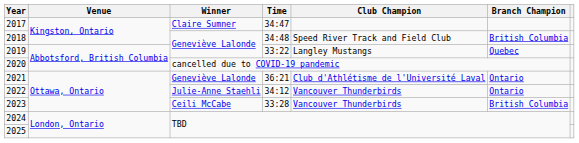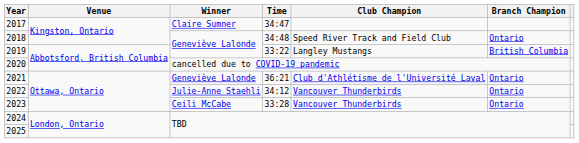 <table class="wikitable">
 <tr>
 <th>Year</th>
 <th>Venue</th>
 <th>Winner</th>
 <th>Time</th>
 <th>Club Champion</th>
 <th>Branch Champion</th>
 <th></th>
 </tr>
 <tr>
 <td>2017</td>
 <td rowspan="2"><a href='#'>Kingston, Ontario</a></td>
 <td><a href='#'>Claire Sumner</a> </td>
 <td>34:47</td>
 <td></td>
 <td></td>
 <td></td>
 </tr>
 <tr>
 <td>2018</td>
 <td rowspan="2"><a href='#'>Geneviève Lalonde</a> </td>
 <td>34:48</td>
 <td>Speed River Track and Field Club </td>
-<td><a href='#'>British Columbia</a> </td>
+<td><a href='#'>Ontario</a> </td>
 <td></td>
 </tr>
 <tr>
 <td>2019</td>
 <td rowspan="2"><a href='#'>Abbotsford, British Columbia</a></td>
 <td>33:22</td>
 <td>Langley Mustangs </td>
-<td><a href='#'>Quebec</a> </td>
+<td><a href='#'>British Columbia</a> </td>
 <td></td>
 </tr>
 <tr>
 <td>2020</td>
 <td colspan="4">cancelled due to <a href='#'>COVID-19 pandemic</a></td>
 <td></td>
 </tr>
 <tr>
 <td>2021</td>
 <td rowspan="3"><a href='#'>Ottawa, Ontario</a></td>
 <td><a href='#'>Geneviève Lalonde</a> </td>
 <td>36:21</td>
 <td><a href='#'>Club d'Athlétisme de l'Université Laval</a> </td>
 <td><a href='#'>Ontario</a> </td>
 <td></td>
 </tr>
 <tr>
 <td>2022</td>
 <td><a href='#'>Julie-Anne Staehli</a> </td>
 <td>34:12</td>
 <td><a href='#'>Vancouver Thunderbirds</a> </td>
 <td><a href='#'>Ontario</a> </td>
 <td></td>
 </tr>
 <tr>
 <td>2023</td>
 <td><a href='#'>Ceili McCabe</a> </td>
 <td>33:28</td>
 <td><a href='#'>Vancouver Thunderbirds</a> </td>
-<td><a href='#'>British Columbia</a> </td>
+<td><a href='#'>Ontario</a> </td>
 <td></td>
 </tr>
 <tr>
 <td>2024</td>
 <td rowspan="2"><a href='#'>London, Ontario</a></td>
 <td colspan="4" rowspan="2">TBD</td>
 <td></td>
 </tr>
 <tr>
 <td>2025</td>
 <td></td>
 </tr>
 </table>
